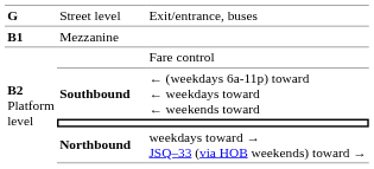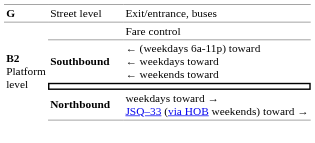 <table table border=0 cellspacing=0 cellpadding=3>
 <tr>
 <td style="border-top:solid 1px gray" width=50><strong>G</strong></td>
 <td style="border-top:solid 1px gray" width=100>Street level</td>
 <td style="border-top:solid 1px gray">Exit/entrance, buses</td>
-</tr>
-<tr>
-<td style="border-top:solid 1px gray"><strong>B1</strong></td>
-<td style="border-top:solid 1px gray">Mezzanine</td>
-<td style="border-top:solid 1px gray"></td>
 </tr>
 <tr>
 <td rowspan="4" style="border-top:solid 1px gray"><strong>B2</strong><br>Platform level</td>
 <td style="border-top:solid 1px gray"></td>
 <td style="border-top:solid 1px gray">Fare control</td>
 </tr>
 <tr>
 <td style="border-top:solid 1px gray"><strong>Southbound</strong></td>
 <td style="border-top:solid 1px gray">←  (weekdays 6a-11p) toward  <br>←  weekdays toward  <br>←  weekends toward   </td>
 </tr>
 <tr>
 <td style="border-top:solid 2px black;border-right:solid 2px black;border-left:solid 2px black;border-bottom:solid 2px black;text-align:center" colspan=2></td>
 </tr>
 <tr>
 <td style="border-bottom:solid 1px gray"><strong>Northbound</strong></td>
 <td style="border-bottom:solid 1px gray">  weekdays toward   →<br>   <a href='#'>JSQ–33</a> (<a href='#'>via HOB</a> weekends) toward   →</td>
 </tr>
 </table>
